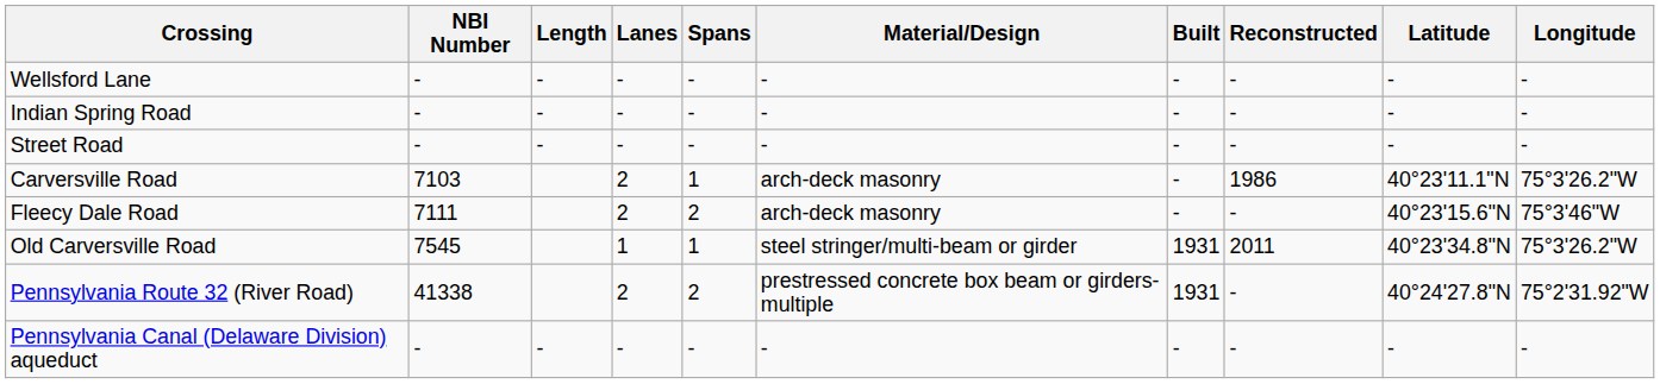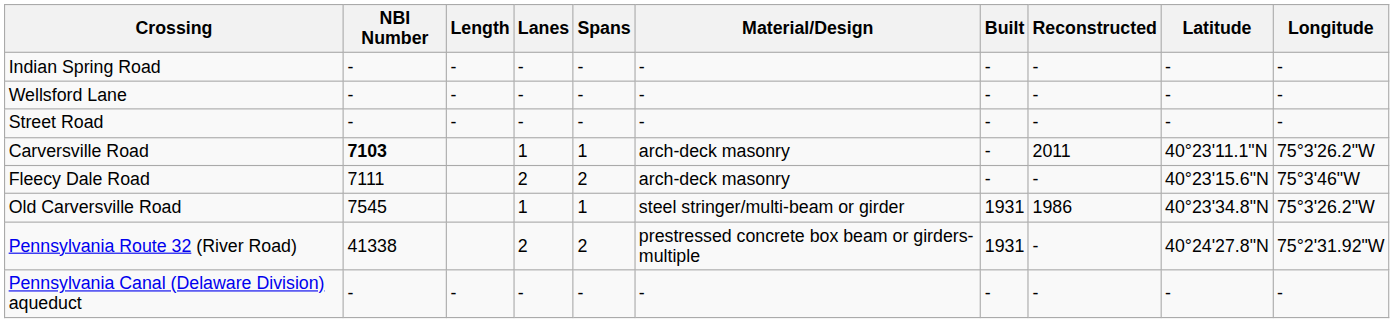 <table class="wikitable">
 <tr>
 <th>Crossing</th>
 <th>NBI Number</th>
 <th>Length</th>
 <th>Lanes</th>
 <th>Spans</th>
 <th>Material/Design</th>
 <th>Built</th>
 <th>Reconstructed</th>
 <th>Latitude</th>
 <th>Longitude</th>
 </tr>
 <tr>
-<td>Wellsford Lane</td>
+<td>Indian Spring Road</td>
 <td>-</td>
 <td>-</td>
 <td>-</td>
 <td>-</td>
 <td>-</td>
 <td>-</td>
 <td>-</td>
 <td>-</td>
 <td>-</td>
 </tr>
 <tr>
-<td>Indian Spring Road</td>
+<td>Wellsford Lane</td>
 <td>-</td>
 <td>-</td>
 <td>-</td>
 <td>-</td>
 <td>-</td>
 <td>-</td>
 <td>-</td>
 <td>-</td>
 <td>-</td>
 </tr>
 <tr>
 <td>Street Road</td>
 <td>-</td>
 <td>-</td>
 <td>-</td>
 <td>-</td>
 <td>-</td>
 <td>-</td>
 <td>-</td>
 <td>-</td>
 <td>-</td>
 </tr>
 <tr>
 <td>Carversville Road</td>
-<td>7103</td>
+<td><strong>7103</strong></td>
 <td></td>
-<td>2</td>
+<td>1</td>
 <td>1</td>
 <td>arch-deck masonry</td>
 <td>-</td>
-<td>1986</td>
+<td>2011</td>
 <td>40°23'11.1"N</td>
 <td>75°3'26.2"W</td>
 </tr>
 <tr>
 <td>Fleecy Dale Road</td>
 <td>7111</td>
 <td></td>
 <td>2</td>
 <td>2</td>
 <td>arch-deck masonry</td>
 <td>-</td>
 <td>-</td>
 <td>40°23'15.6"N</td>
 <td>75°3'46"W</td>
 </tr>
 <tr>
 <td>Old Carversville Road</td>
 <td>7545</td>
 <td></td>
 <td>1</td>
 <td>1</td>
 <td>steel stringer/multi-beam or girder</td>
 <td>1931</td>
-<td>2011</td>
+<td>1986</td>
 <td>40°23'34.8"N</td>
 <td>75°3'26.2"W</td>
 </tr>
 <tr>
 <td><a href='#'>Pennsylvania Route 32</a> (River Road)</td>
 <td>41338</td>
 <td></td>
 <td>2</td>
 <td>2</td>
 <td>prestressed concrete box beam or girders-multiple</td>
 <td>1931</td>
 <td>-</td>
 <td>40°24'27.8"N</td>
 <td>75°2'31.92"W</td>
 </tr>
 <tr>
 <td><a href='#'>Pennsylvania Canal (Delaware Division)</a> aqueduct</td>
 <td>-</td>
 <td>-</td>
 <td>-</td>
 <td>-</td>
 <td>-</td>
 <td>-</td>
 <td>-</td>
 <td>-</td>
 <td>-</td>
 </tr>
 </table>
